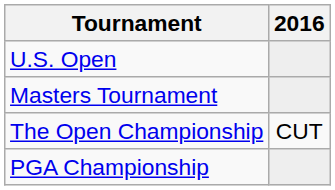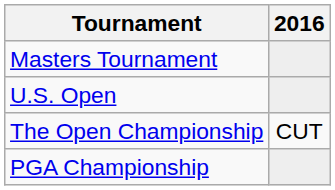 <table class="wikitable" style="font-size:95%;text-align:center;">
 <tr>
 <th>Tournament</th>
 <th>2016</th>
 </tr>
 <tr>
-<td align=left><a href='#'>U.S. Open</a></td>
+<td align=left><a href='#'>Masters Tournament</a></td>
 <td style="background:#eeeeee;"></td>
 </tr>
 <tr>
-<td align=left><a href='#'>Masters Tournament</a></td>
+<td align=left><a href='#'>U.S. Open</a></td>
 <td style="background:#eeeeee;"></td>
 </tr>
 <tr>
 <td align=left><a href='#'>The Open Championship</a></td>
 <td>CUT</td>
 </tr>
 <tr>
 <td align=left><a href='#'>PGA Championship</a></td>
 <td style="background:#eeeeee;"></td>
 </tr>
 </table>
